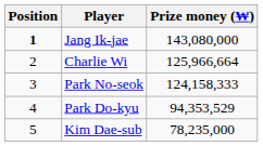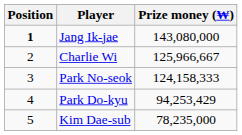 <table class="wikitable">
 <tr>
 <th>Position</th>
 <th>Player</th>
 <th>Prize money (<a href='#'>₩</a>)</th>
 </tr>
 <tr>
 <td align=center><strong>1</strong></td>
 <td> <a href='#'>Jang Ik-jae</a></td>
 <td align=center>143,080,000</td>
 </tr>
 <tr>
 <td align=center>2</td>
 <td> <a href='#'>Charlie Wi</a></td>
-<td align=center>125,966,664</td>
+<td align=center>125,966,667</td>
 </tr>
 <tr>
 <td align=center>3</td>
 <td> <a href='#'>Park No-seok</a></td>
 <td align=center>124,158,333</td>
 </tr>
 <tr>
 <td align=center>4</td>
 <td> <a href='#'>Park Do-kyu</a></td>
-<td align=center>94,353,529</td>
+<td align=center>94,253,429</td>
 </tr>
 <tr>
 <td align=center>5</td>
 <td> <a href='#'>Kim Dae-sub</a></td>
 <td align=center>78,235,000</td>
 </tr>
 </table>
